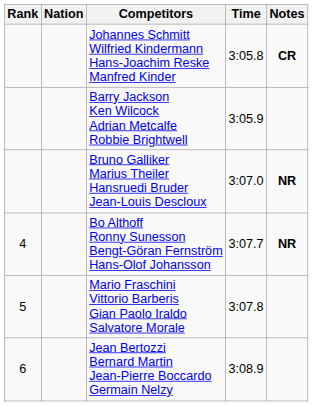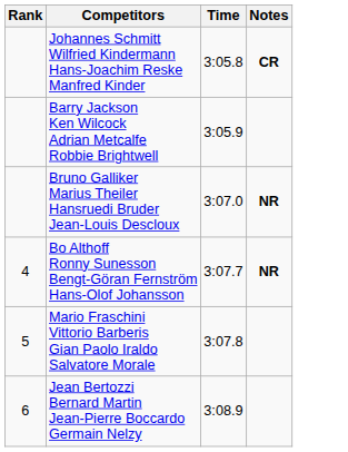 <table class="wikitable sortable" style="text-align:center">
 <tr>
 <th>Rank</th>
-<th>Nation</th>
 <th>Competitors</th>
 <th>Time</th>
 <th>Notes</th>
 </tr>
 <tr>
 <td></td>
-<td align=left></td>
 <td align=left><a href='#'>Johannes Schmitt</a><br><a href='#'>Wilfried Kindermann</a><br><a href='#'>Hans-Joachim Reske</a><br><a href='#'>Manfred Kinder</a></td>
 <td>3:05.8</td>
 <td><strong>CR</strong></td>
 </tr>
 <tr>
 <td></td>
-<td align=left></td>
 <td align=left><a href='#'>Barry Jackson</a><br><a href='#'>Ken Wilcock</a><br><a href='#'>Adrian Metcalfe</a><br><a href='#'>Robbie Brightwell</a></td>
 <td>3:05.9</td>
 <td></td>
 </tr>
 <tr>
 <td></td>
-<td align=left></td>
 <td align=left><a href='#'>Bruno Galliker</a><br><a href='#'>Marius Theiler</a><br><a href='#'>Hansruedi Bruder</a><br><a href='#'>Jean-Louis Descloux</a></td>
 <td>3:07.0</td>
 <td><strong>NR</strong></td>
 </tr>
 <tr>
 <td>4</td>
-<td align=left></td>
 <td align=left><a href='#'>Bo Althoff</a><br><a href='#'>Ronny Sunesson</a><br><a href='#'>Bengt-Göran Fernström</a><br><a href='#'>Hans-Olof Johansson</a></td>
 <td>3:07.7</td>
 <td><strong>NR</strong></td>
 </tr>
 <tr>
 <td>5</td>
-<td align=left></td>
 <td align=left><a href='#'>Mario Fraschini</a><br><a href='#'>Vittorio Barberis</a><br><a href='#'>Gian Paolo Iraldo</a><br><a href='#'>Salvatore Morale</a></td>
 <td>3:07.8</td>
 <td></td>
 </tr>
 <tr>
 <td>6</td>
-<td align=left></td>
 <td align=left><a href='#'>Jean Bertozzi</a><br><a href='#'>Bernard Martin</a><br><a href='#'>Jean-Pierre Boccardo</a><br><a href='#'>Germain Nelzy</a></td>
 <td>3:08.9</td>
 <td></td>
 </tr>
 </table>
